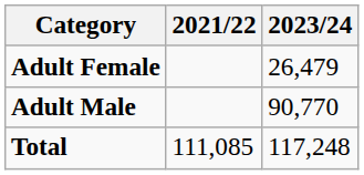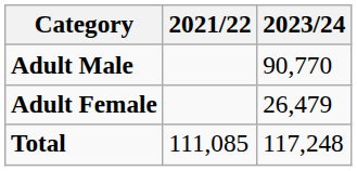 <table class="sortable wikitable">
 <tr>
 <th colspan="1">Category</th>
 <th>2021/22</th>
 <th>2023/24</th>
 </tr>
 <tr>
+<td><strong>Adult Male</strong></td>
+<td></td>
+<td>90,770</td>
+</tr>
+<tr>
 <td><strong>Adult Female</strong></td>
 <td></td>
 <td>26,479</td>
-</tr>
-<tr>
-<td><strong>Adult Male</strong></td>
-<td></td>
-<td>90,770</td>
 </tr>
 <tr>
 <td><strong>Total</strong></td>
 <td>111,085</td>
 <td>117,248</td>
 </tr>
 </table>
